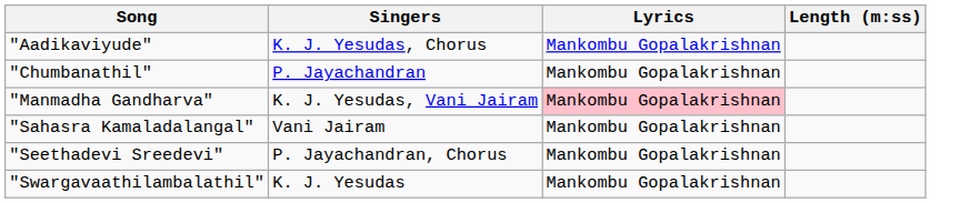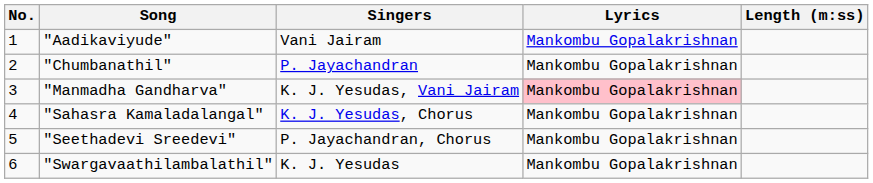 <table class="wikitable" style="font-size:95%;">
 <tr>
+<th>No.</th>
 <th>Song</th>
 <th>Singers</th>
 <th>Lyrics</th>
 <th>Length (m:ss)</th>
 </tr>
 <tr>
+<td>1</td>
 <td>"Aadikaviyude"</td>
-<td><a href='#'>K. J. Yesudas</a>, Chorus</td>
+<td>Vani Jairam</td>
 <td><a href='#'>Mankombu Gopalakrishnan</a></td>
 <td></td>
 </tr>
 <tr>
+<td>2</td>
 <td>"Chumbanathil"</td>
 <td><a href='#'>P. Jayachandran</a></td>
 <td>Mankombu Gopalakrishnan</td>
 <td></td>
 </tr>
 <tr>
+<td>3</td>
 <td>"Manmadha Gandharva"</td>
 <td>K. J. Yesudas, <a href='#'>Vani Jairam</a></td>
 <td style="background: pink;">Mankombu Gopalakrishnan</td>
 <td></td>
 </tr>
 <tr>
+<td>4</td>
 <td>"Sahasra Kamaladalangal"</td>
-<td>Vani Jairam</td>
+<td><a href='#'>K. J. Yesudas</a>, Chorus</td>
 <td>Mankombu Gopalakrishnan</td>
 <td></td>
 </tr>
 <tr>
+<td>5</td>
 <td>"Seethadevi Sreedevi"</td>
 <td>P. Jayachandran, Chorus</td>
 <td>Mankombu Gopalakrishnan</td>
 <td></td>
 </tr>
 <tr>
+<td>6</td>
 <td>"Swargavaathilambalathil"</td>
 <td>K. J. Yesudas</td>
 <td>Mankombu Gopalakrishnan</td>
 <td></td>
 </tr>
 </table>
